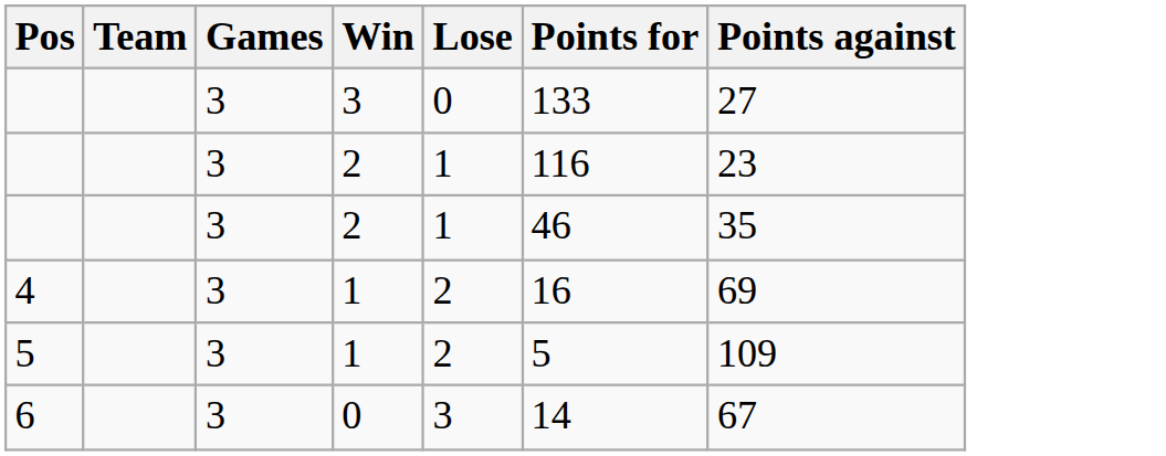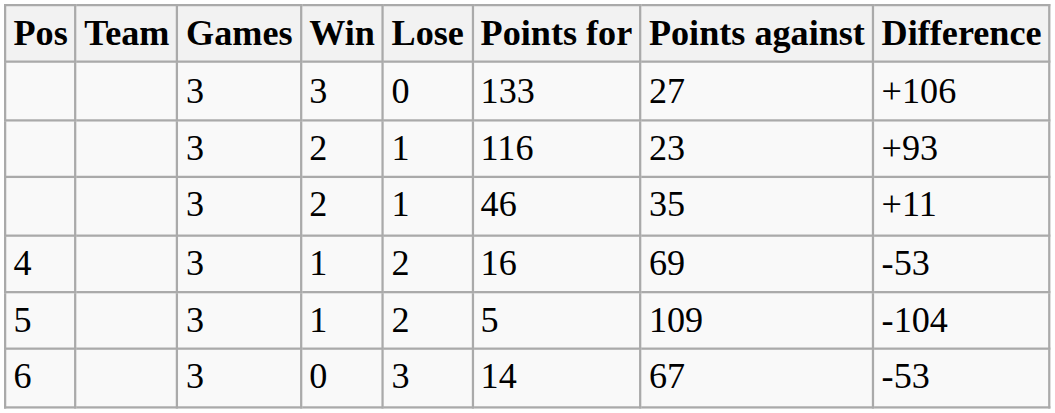 <table class = "wikitable">
 <tr>
 <th>Pos</th>
 <th>Team</th>
 <th>Games</th>
 <th>Win</th>
 <th>Lose</th>
 <th>Points for</th>
 <th>Points against</th>
+<th>Difference</th>
 </tr>
 <tr>
 <td></td>
 <td></td>
 <td>3</td>
 <td>3</td>
 <td>0</td>
 <td>133</td>
 <td>27</td>
+<td>+106</td>
 </tr>
 <tr>
 <td></td>
 <td></td>
 <td>3</td>
 <td>2</td>
 <td>1</td>
 <td>116</td>
 <td>23</td>
+<td>+93</td>
 </tr>
 <tr>
 <td></td>
 <td></td>
 <td>3</td>
 <td>2</td>
 <td>1</td>
 <td>46</td>
 <td>35</td>
+<td>+11</td>
 </tr>
 <tr>
 <td>4</td>
 <td></td>
 <td>3</td>
 <td>1</td>
 <td>2</td>
 <td>16</td>
 <td>69</td>
+<td>-53</td>
 </tr>
 <tr>
 <td>5</td>
 <td></td>
 <td>3</td>
 <td>1</td>
 <td>2</td>
 <td>5</td>
 <td>109</td>
+<td>-104</td>
 </tr>
 <tr>
 <td>6</td>
 <td></td>
 <td>3</td>
 <td>0</td>
 <td>3</td>
 <td>14</td>
 <td>67</td>
+<td>-53</td>
 </tr>
 </table>
